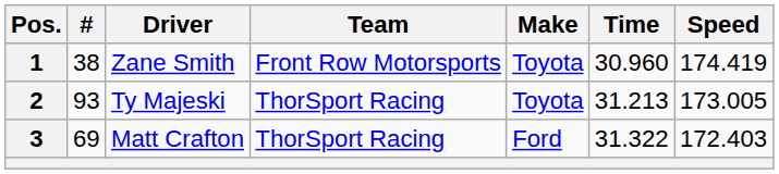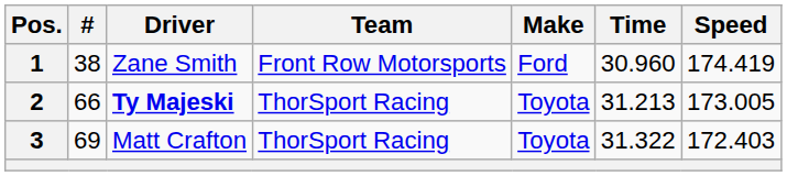 <table class="wikitable" style="font-size:95%">
 <tr>
 <th>Pos.</th>
 <th>#</th>
 <th>Driver</th>
 <th>Team</th>
 <th>Make</th>
 <th>Time</th>
 <th>Speed</th>
 </tr>
 <tr>
 <th>1</th>
 <td>38</td>
 <td><a href='#'>Zane Smith</a></td>
 <td><a href='#'>Front Row Motorsports</a></td>
-<td><a href='#'>Toyota</a></td>
+<td><a href='#'>Ford</a></td>
 <td>30.960</td>
 <td>174.419</td>
 </tr>
 <tr>
 <th>2</th>
-<td>93</td>
-<td><a href='#'>Ty Majeski</a></td>
+<td>66</td>
+<td><strong><a href='#'>Ty Majeski</a></strong></td>
 <td><a href='#'>ThorSport Racing</a></td>
 <td><a href='#'>Toyota</a></td>
 <td>31.213</td>
 <td>173.005</td>
 </tr>
 <tr>
 <th>3</th>
 <td>69</td>
 <td><a href='#'>Matt Crafton</a></td>
 <td><a href='#'>ThorSport Racing</a></td>
-<td><a href='#'>Ford</a></td>
+<td><a href='#'>Toyota</a></td>
 <td>31.322</td>
 <td>172.403</td>
 </tr>
 <tr>
 <th colspan="7"></th>
 </tr>
 </table>
